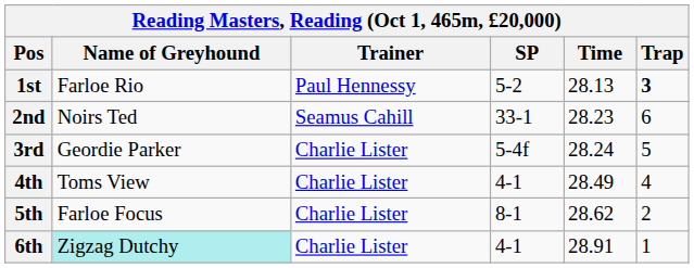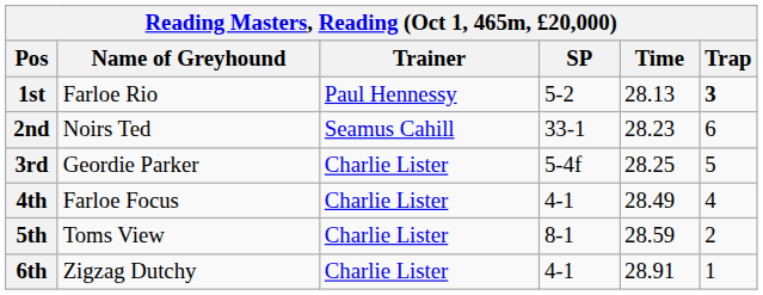 <table class="wikitable">
 <tr>
 <th colspan="6"><a href='#'>Reading Masters</a>, <a href='#'>Reading</a> (Oct 1, 465m, £20,000)</th>
 </tr>
 <tr>
 <th width=30>Pos</th>
 <th width=180>Name of Greyhound</th>
 <th width=150>Trainer</th>
 <th width=50>SP</th>
 <th width=50>Time</th>
 <th width=30>Trap</th>
 </tr>
 <tr>
 <th>1st</th>
 <td>Farloe Rio</td>
 <td><a href='#'>Paul Hennessy</a></td>
 <td>5-2</td>
 <td>28.13</td>
 <td><strong>3</strong></td>
 </tr>
 <tr>
 <th>2nd</th>
 <td>Noirs Ted</td>
 <td><a href='#'>Seamus Cahill</a></td>
 <td>33-1</td>
 <td>28.23</td>
 <td>6</td>
 </tr>
 <tr>
 <th>3rd</th>
 <td>Geordie Parker</td>
 <td><a href='#'>Charlie Lister</a></td>
 <td>5-4f</td>
-<td>28.24</td>
+<td>28.25</td>
 <td>5</td>
 </tr>
 <tr>
 <th>4th</th>
-<td>Toms View</td>
+<td>Farloe Focus</td>
 <td><a href='#'>Charlie Lister</a></td>
 <td>4-1</td>
 <td>28.49</td>
 <td>4</td>
 </tr>
 <tr>
 <th>5th</th>
-<td>Farloe Focus</td>
+<td>Toms View</td>
 <td><a href='#'>Charlie Lister</a></td>
 <td>8-1</td>
-<td>28.62</td>
+<td>28.59</td>
 <td>2</td>
 </tr>
 <tr>
 <th>6th</th>
-<td style="background: paleturquoise;">Zigzag Dutchy</td>
+<td>Zigzag Dutchy</td>
 <td><a href='#'>Charlie Lister</a></td>
 <td>4-1</td>
 <td>28.91</td>
 <td>1</td>
 </tr>
 </table>
